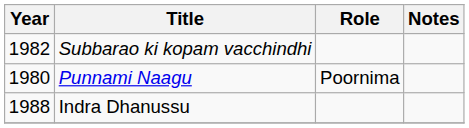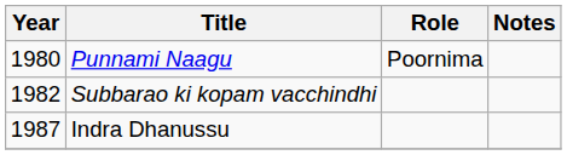 <table class="wikitable sortable">
 <tr>
 <th>Year</th>
 <th>Title</th>
 <th>Role</th>
 <th class="unsortable">Notes</th>
 </tr>
 <tr>
+<td>1980</td>
+<td><em><a href='#'>Punnami Naagu</a></em></td>
+<td>Poornima</td>
+<td></td>
+</tr>
+<tr>
 <td>1982</td>
 <td><em>Subbarao ki kopam vacchindhi </em></td>
 <td></td>
 <td></td>
 </tr>
 <tr>
-<td>1980</td>
-<td><em><a href='#'>Punnami Naagu</a></em></td>
-<td>Poornima</td>
-<td></td>
-</tr>
-<tr>
-<td>1988</td>
+<td>1987</td>
 <td>Indra Dhanussu</td>
 <td></td>
 <td></td>
 </tr>
 <tr>
 </tr>
 </table>
